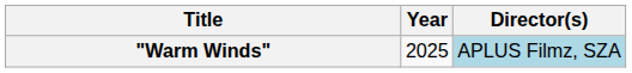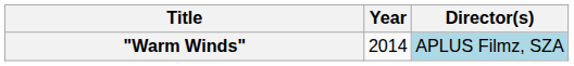 <table class="wikitable plainrowheaders" style="text-align:center;">
 <tr>
 <th scope="col" style="width:20em;">Title</th>
 <th scope="col">Year</th>
 <th scope="col">Director(s)</th>
 </tr>
 <tr>
 <th scope="row">"Warm Winds"<br></th>
-<td>2025</td>
+<td>2014</td>
 <td style="background: lightblue;">APLUS Filmz, SZA</td>
 </tr>
 </table>
